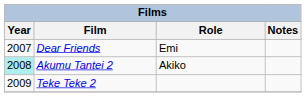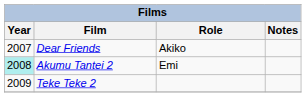 <table class="wikitable">
 <tr>
 <th colspan="4" style="background: LightSteelBlue;">Films</th>
 </tr>
 <tr style="background:#ccc;">
 <th>Year</th>
 <th style="width:170px;">Film</th>
 <th style="width:150px;">Role</th>
 <th>Notes</th>
 </tr>
 <tr>
 <td>2007</td>
 <td><em><a href='#'>Dear Friends</a></em></td>
-<td>Emi</td>
+<td>Akiko</td>
 <td></td>
 </tr>
 <tr>
 <td style="background: paleturquoise;">2008</td>
 <td><em><a href='#'>Akumu Tantei 2</a></em></td>
-<td>Akiko</td>
+<td>Emi</td>
 <td></td>
 </tr>
 <tr>
 <td>2009</td>
 <td><em><a href='#'>Teke Teke 2</a></em></td>
 <td></td>
 <td></td>
 </tr>
 <tr>
 </tr>
 </table>
